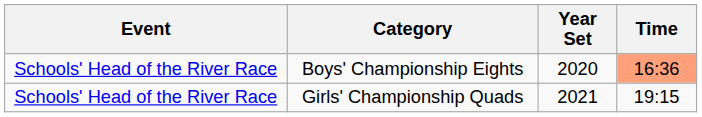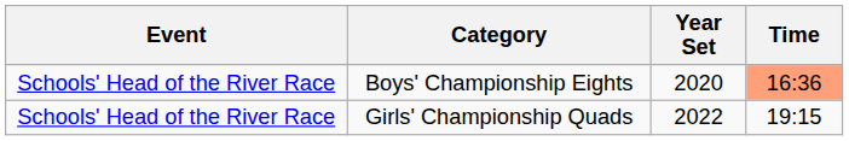 <table class="wikitable" style="text-align:center">
 <tr>
 <th width=300>Event</th>
 <th width=250>Category</th>
 <th width=70>Year Set</th>
 <th width=70>Time</th>
 </tr>
 <tr>
 <td><a href='#'>Schools' Head of the River Race</a></td>
 <td>Boys' Championship Eights</td>
 <td>2020</td>
 <td style="background: lightsalmon;">16:36</td>
 </tr>
 <tr>
 <td><a href='#'>Schools' Head of the River Race</a></td>
 <td>Girls' Championship Quads</td>
-<td>2021</td>
+<td>2022</td>
 <td>19:15</td>
 </tr>
 </table>
